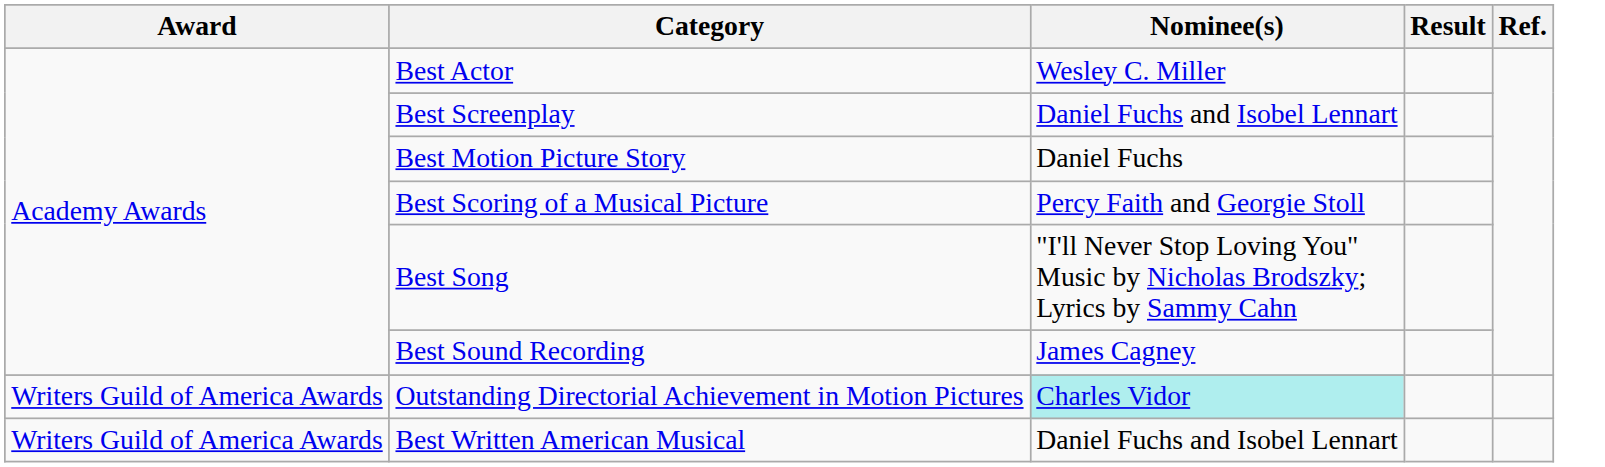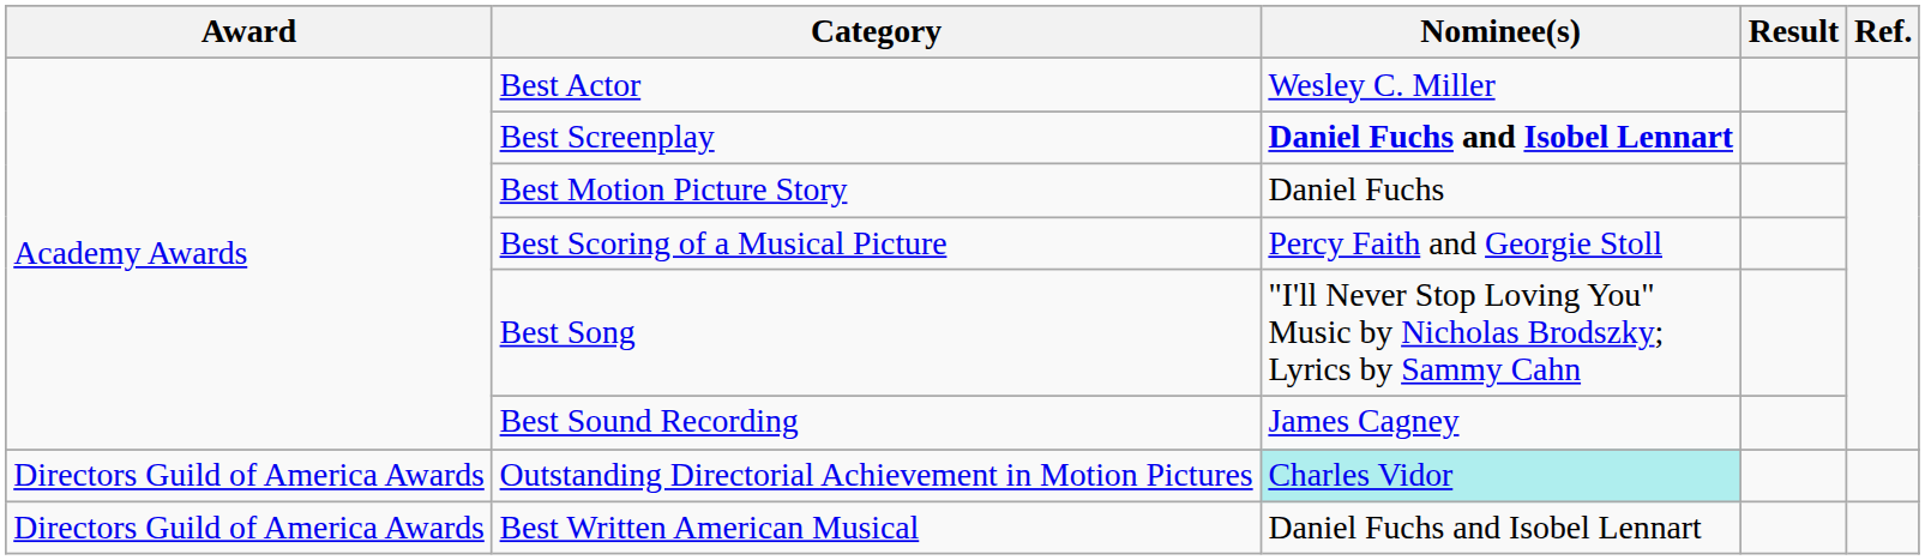 <table class="wikitable plainrowheaders">
 <tr>
 <th>Award</th>
 <th>Category</th>
 <th>Nominee(s)</th>
 <th>Result</th>
 <th>Ref.</th>
 </tr>
 <tr>
 <td rowspan="6"><a href='#'>Academy Awards</a></td>
 <td><a href='#'>Best Actor</a></td>
 <td><a href='#'>Wesley C. Miller</a></td>
 <td></td>
 <td align="center" rowspan="6"></td>
 </tr>
 <tr>
 <td><a href='#'>Best Screenplay</a></td>
-<td><a href='#'>Daniel Fuchs</a> and <a href='#'>Isobel Lennart</a></td>
+<td><strong><a href='#'>Daniel Fuchs</a> and <a href='#'>Isobel Lennart</a></strong></td>
 <td></td>
 </tr>
 <tr>
 <td><a href='#'>Best Motion Picture Story</a></td>
 <td>Daniel Fuchs</td>
 <td></td>
 </tr>
 <tr>
 <td><a href='#'>Best Scoring of a Musical Picture</a></td>
 <td><a href='#'>Percy Faith</a> and <a href='#'>Georgie Stoll</a></td>
 <td></td>
 </tr>
 <tr>
 <td><a href='#'>Best Song</a></td>
 <td>"I'll Never Stop Loving You" <br> Music by <a href='#'>Nicholas Brodszky</a>; <br> Lyrics by <a href='#'>Sammy Cahn</a></td>
 <td></td>
 </tr>
 <tr>
 <td><a href='#'>Best Sound Recording</a></td>
 <td><a href='#'>James Cagney</a></td>
 <td></td>
 </tr>
 <tr>
-<td><a href='#'>Writers Guild of America Awards</a></td>
+<td><a href='#'>Directors Guild of America Awards</a></td>
 <td><a href='#'>Outstanding Directorial Achievement in Motion Pictures</a></td>
 <td style="background: paleturquoise;"><a href='#'>Charles Vidor</a></td>
 <td></td>
 <td align="center"></td>
 </tr>
 <tr>
-<td><a href='#'>Writers Guild of America Awards</a></td>
+<td><a href='#'>Directors Guild of America Awards</a></td>
 <td><a href='#'>Best Written American Musical</a></td>
 <td>Daniel Fuchs and Isobel Lennart</td>
 <td></td>
 <td align="center"></td>
 </tr>
 </table>
